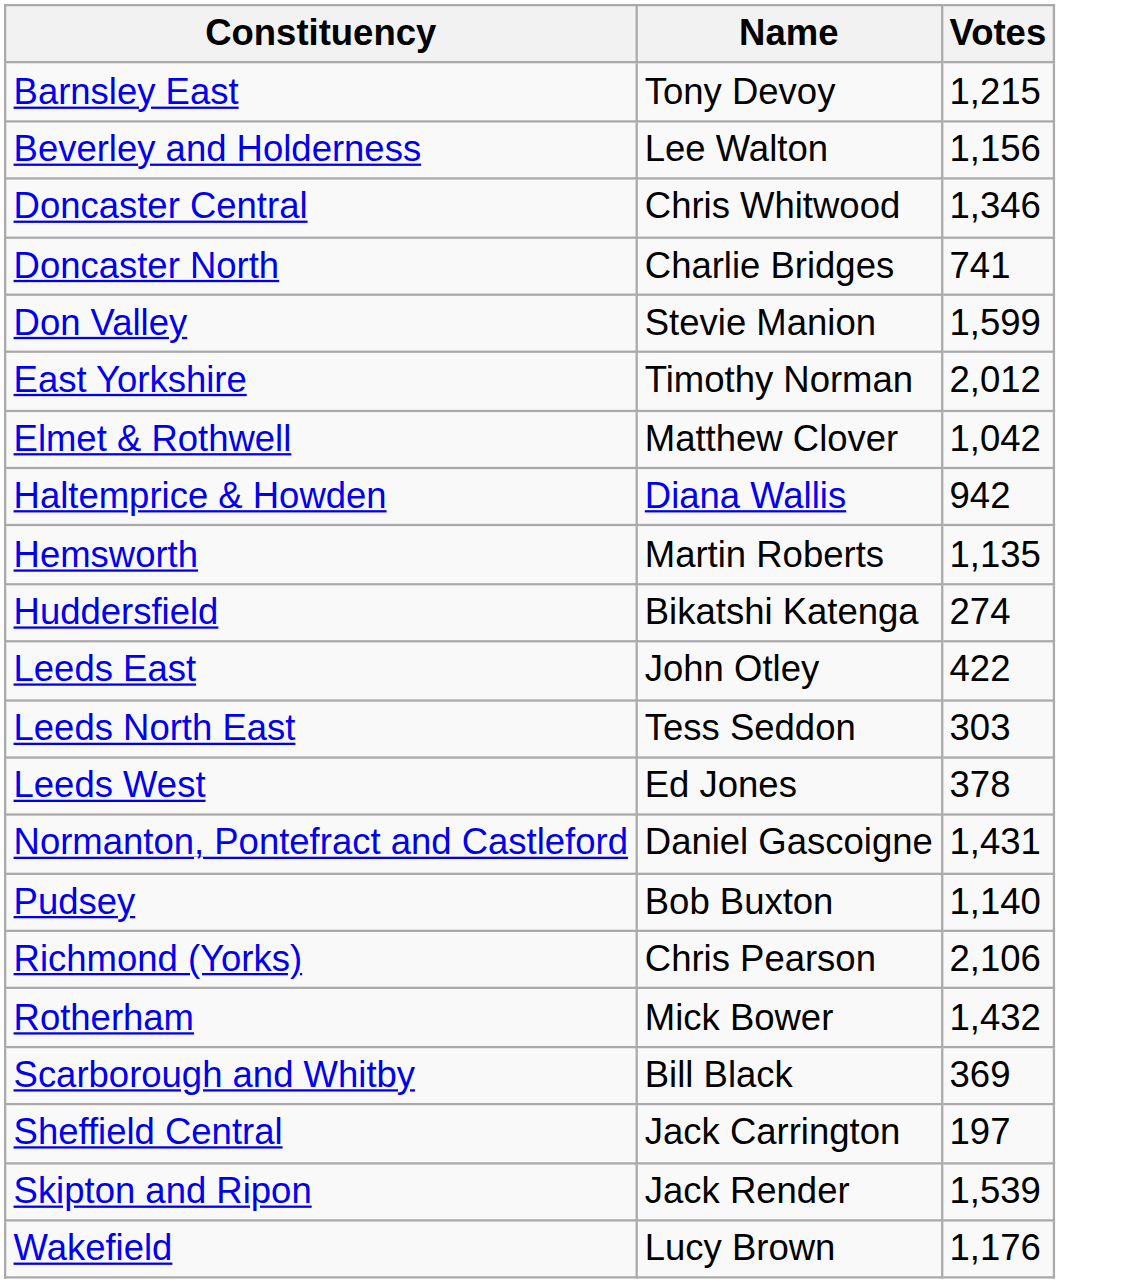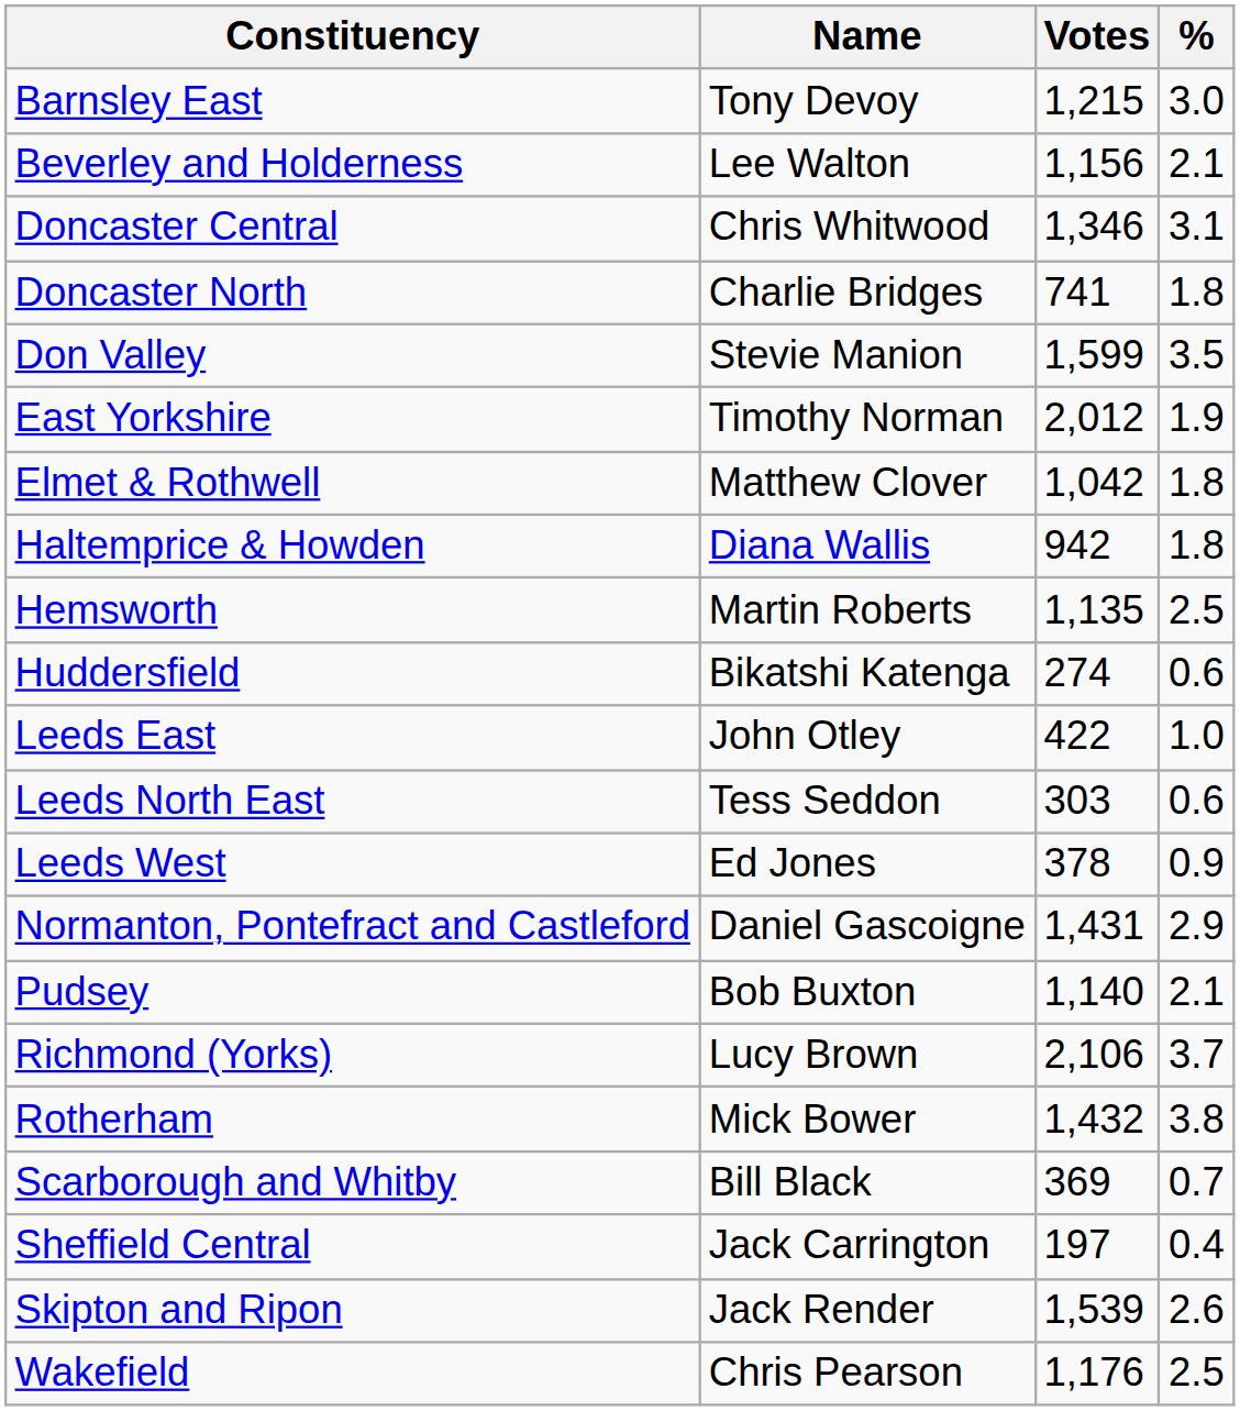 <table class="wikitable sortable">
 <tr>
 <th>Constituency</th>
 <th>Name</th>
 <th>Votes</th>
+<th>%</th>
 </tr>
 <tr>
 <td><a href='#'>Barnsley East</a></td>
 <td>Tony Devoy</td>
 <td>1,215</td>
+<td>3.0</td>
 </tr>
 <tr>
 <td><a href='#'>Beverley and Holderness</a></td>
 <td>Lee Walton</td>
 <td>1,156</td>
+<td>2.1</td>
 </tr>
 <tr>
 <td><a href='#'>Doncaster Central</a></td>
 <td>Chris Whitwood</td>
 <td>1,346</td>
+<td>3.1</td>
 </tr>
 <tr>
 <td><a href='#'>Doncaster North</a></td>
 <td>Charlie Bridges</td>
 <td>741</td>
+<td>1.8</td>
 </tr>
 <tr>
 <td><a href='#'>Don Valley</a></td>
 <td>Stevie Manion</td>
 <td>1,599</td>
+<td>3.5</td>
 </tr>
 <tr>
 <td><a href='#'>East Yorkshire</a></td>
 <td>Timothy Norman</td>
 <td>2,012</td>
+<td>1.9</td>
 </tr>
 <tr>
 <td><a href='#'>Elmet & Rothwell</a></td>
 <td>Matthew Clover</td>
 <td>1,042</td>
+<td>1.8</td>
 </tr>
 <tr>
 <td><a href='#'>Haltemprice & Howden</a></td>
 <td><a href='#'>Diana Wallis</a></td>
 <td>942</td>
+<td>1.8</td>
 </tr>
 <tr>
 <td><a href='#'>Hemsworth</a></td>
 <td>Martin Roberts</td>
 <td>1,135</td>
+<td>2.5</td>
 </tr>
 <tr>
 <td><a href='#'>Huddersfield</a></td>
 <td>Bikatshi Katenga</td>
 <td>274</td>
+<td>0.6</td>
 </tr>
 <tr>
 <td><a href='#'>Leeds East</a></td>
 <td>John Otley</td>
 <td>422</td>
+<td>1.0 </td>
 </tr>
 <tr>
 <td><a href='#'>Leeds North East</a></td>
 <td>Tess Seddon</td>
 <td>303</td>
+<td>0.6</td>
 </tr>
 <tr>
 <td><a href='#'>Leeds West</a></td>
 <td>Ed Jones</td>
 <td>378</td>
+<td>0.9</td>
 </tr>
 <tr>
 <td><a href='#'>Normanton, Pontefract and Castleford</a></td>
 <td>Daniel Gascoigne</td>
 <td>1,431</td>
+<td>2.9</td>
 </tr>
 <tr>
 <td><a href='#'>Pudsey</a></td>
 <td>Bob Buxton</td>
 <td>1,140</td>
+<td>2.1</td>
 </tr>
 <tr>
 <td><a href='#'>Richmond (Yorks)</a></td>
-<td>Chris Pearson</td>
+<td>Lucy Brown</td>
 <td>2,106</td>
+<td>3.7</td>
 </tr>
 <tr>
 <td><a href='#'>Rotherham</a></td>
 <td>Mick Bower</td>
 <td>1,432</td>
+<td>3.8</td>
 </tr>
 <tr>
 <td><a href='#'>Scarborough and Whitby</a></td>
 <td>Bill Black</td>
 <td>369</td>
+<td>0.7</td>
 </tr>
 <tr>
 <td><a href='#'>Sheffield Central</a></td>
 <td>Jack Carrington</td>
 <td>197</td>
+<td>0.4</td>
 </tr>
 <tr>
 <td><a href='#'>Skipton and Ripon</a></td>
 <td>Jack Render</td>
 <td>1,539</td>
+<td>2.6</td>
 </tr>
 <tr>
 <td><a href='#'>Wakefield</a></td>
-<td>Lucy Brown</td>
+<td>Chris Pearson</td>
 <td>1,176</td>
+<td>2.5</td>
 </tr>
 </table>
